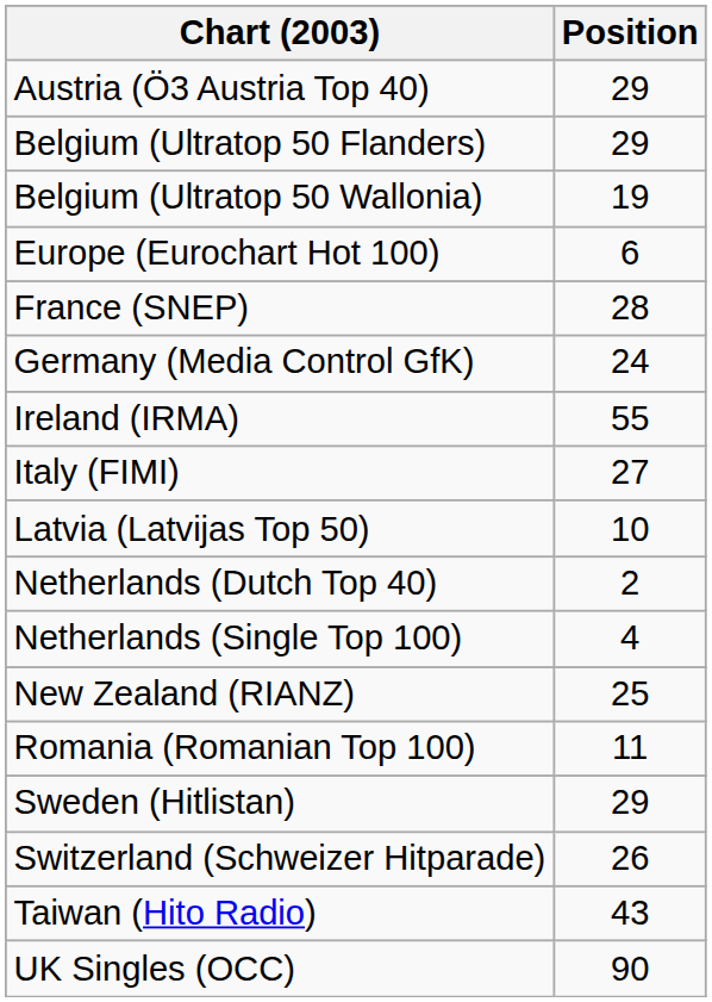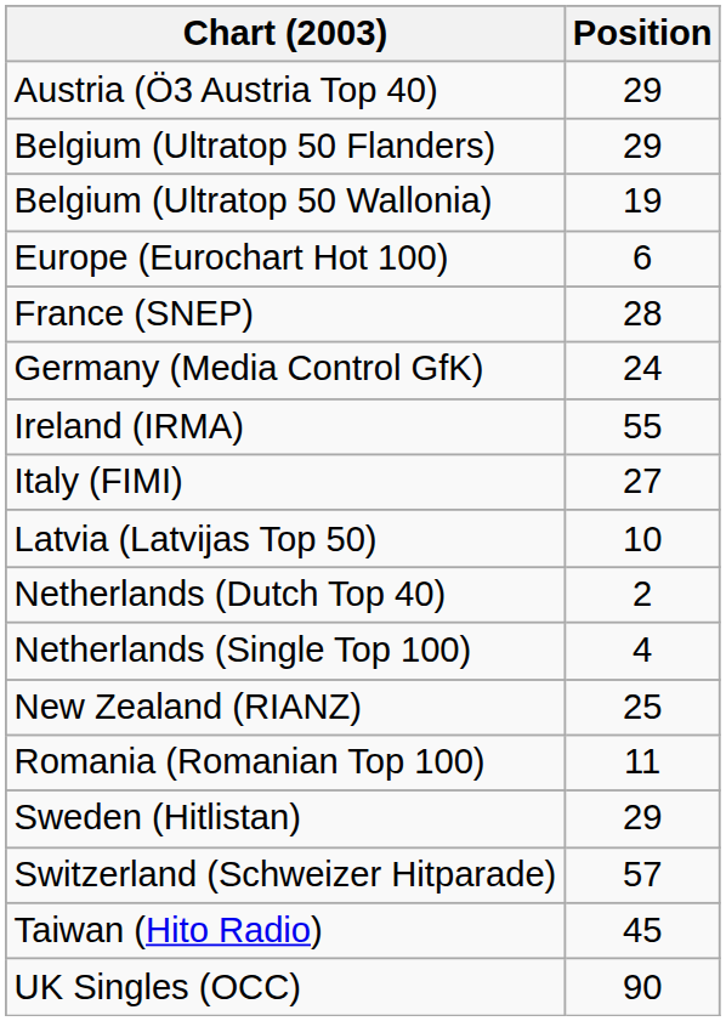 <table class="wikitable sortable">
 <tr>
 <th>Chart (2003)</th>
 <th>Position</th>
 </tr>
 <tr>
 <td>Austria (Ö3 Austria Top 40)</td>
 <td align="center">29</td>
 </tr>
 <tr>
 <td>Belgium (Ultratop 50 Flanders)</td>
 <td align="center">29</td>
 </tr>
 <tr>
 <td>Belgium (Ultratop 50 Wallonia)</td>
 <td align="center">19</td>
 </tr>
 <tr>
 <td>Europe (Eurochart Hot 100)</td>
 <td align="center">6</td>
 </tr>
 <tr>
 <td>France (SNEP)</td>
 <td align="center">28</td>
 </tr>
 <tr>
 <td>Germany (Media Control GfK)</td>
 <td align="center">24</td>
 </tr>
 <tr>
 <td>Ireland (IRMA)</td>
 <td align="center">55</td>
 </tr>
 <tr>
 <td>Italy (FIMI)</td>
 <td align="center">27</td>
 </tr>
 <tr>
 <td>Latvia (Latvijas Top 50)</td>
 <td align="center">10</td>
 </tr>
 <tr>
 <td>Netherlands (Dutch Top 40)</td>
 <td align="center">2</td>
 </tr>
 <tr>
 <td>Netherlands (Single Top 100)</td>
 <td align="center">4</td>
 </tr>
 <tr>
 <td>New Zealand (RIANZ)</td>
 <td align="center">25</td>
 </tr>
 <tr>
 <td>Romania (Romanian Top 100)</td>
 <td align="center">11</td>
 </tr>
 <tr>
 <td>Sweden (Hitlistan)</td>
 <td align="center">29</td>
 </tr>
 <tr>
 <td>Switzerland (Schweizer Hitparade)</td>
-<td align="center">26</td>
+<td align="center">57</td>
 </tr>
 <tr>
 <td>Taiwan (<a href='#'>Hito Radio</a>)</td>
-<td style="text-align:center;">43</td>
+<td style="text-align:center;">45</td>
 </tr>
 <tr>
 <td>UK Singles (OCC)</td>
 <td align="center">90</td>
 </tr>
 </table>
